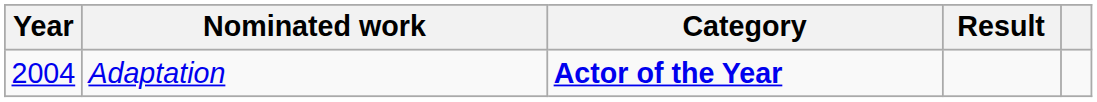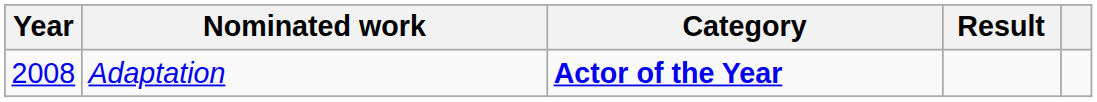 <table class="wikitable sortable">
 <tr>
 <th scope="col" style="width:1em;">Year</th>
 <th scope="col" style="width:39em;">Nominated work</th>
 <th scope="col" style="width:33em;">Category</th>
 <th scope="col" style="width:5em;">Result</th>
 <th scope="col" style="width:2em;" class="unsortable"></th>
 </tr>
 <tr>
-<td><a href='#'>2004</a></td>
+<td><a href='#'>2008</a></td>
 <td><em><a href='#'>Adaptation</a></em></td>
 <td><strong><a href='#'>Actor of the Year</a></strong></td>
 <td></td>
 <td style="text-align:center;"></td>
 </tr>
 </table>
